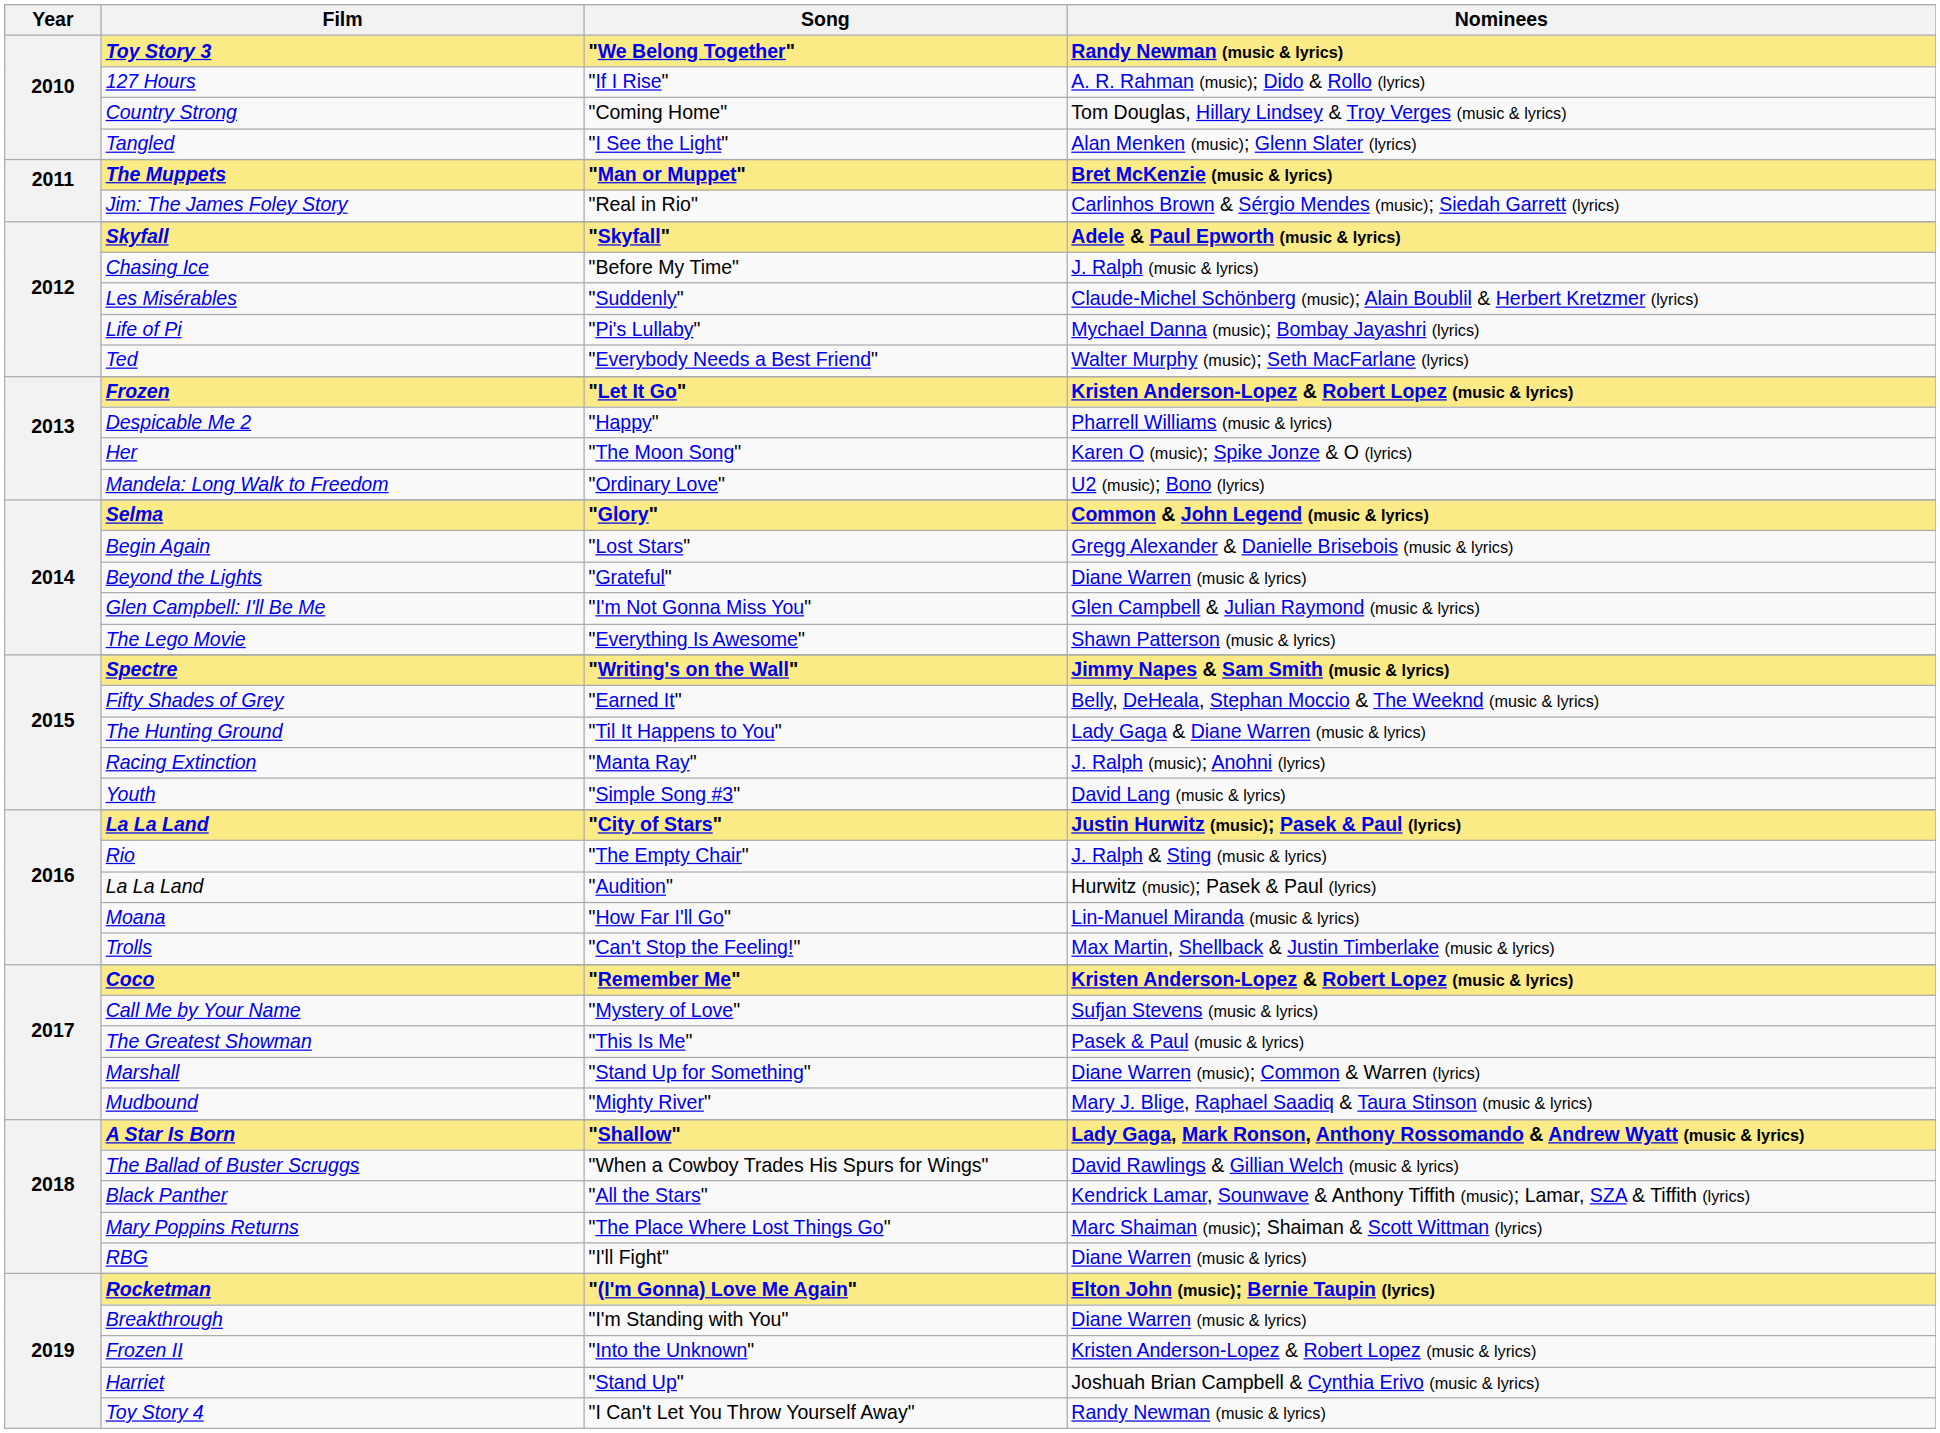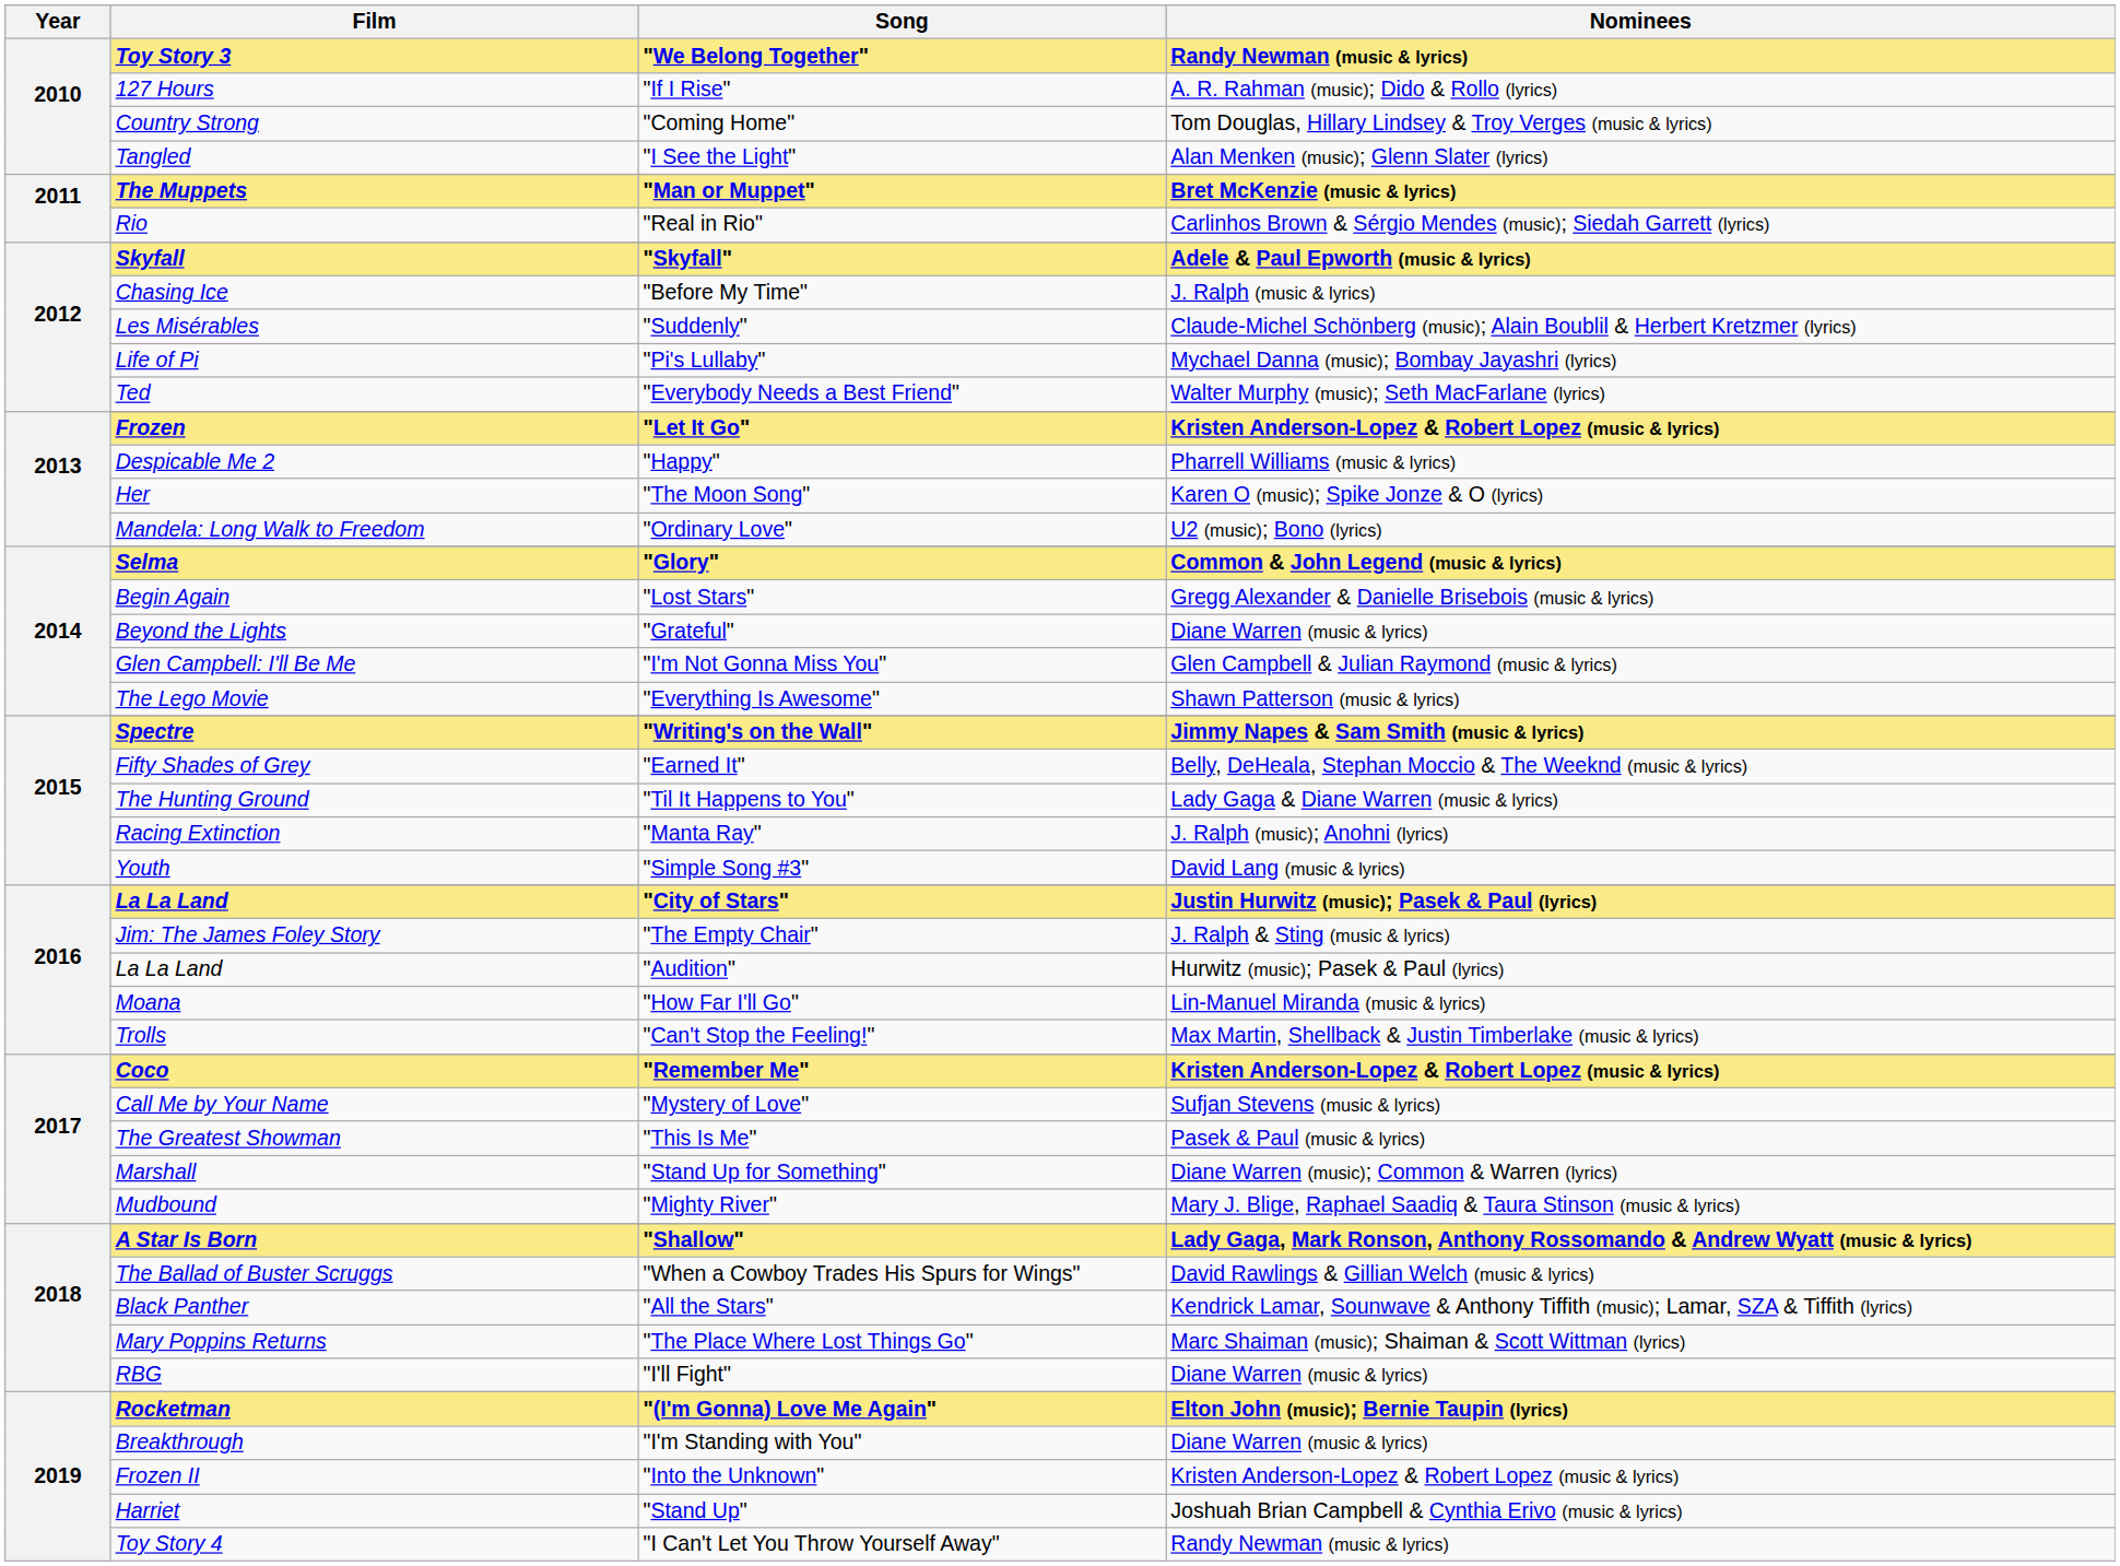 <table class="wikitable" style="width:100%">
 <tr bgcolor="#bebebe">
 <th width="5%">Year</th>
 <th width="25%">Film</th>
 <th width="25%">Song</th>
 <th width="45%">Nominees</th>
 </tr>
 <tr style="background:#FAEB86">
 <th rowspan="4">2010<br> <br></th>
 <td><strong><em><a href='#'>Toy Story 3</a></em></strong></td>
 <td><strong>"<a href='#'>We Belong Together</a>"</strong></td>
 <td><strong><a href='#'>Randy Newman</a> <small>(music & lyrics)</small></strong></td>
 </tr>
 <tr>
 <td><em><a href='#'>127 Hours</a></em></td>
 <td>"<a href='#'>If I Rise</a>"</td>
 <td><a href='#'>A. R. Rahman</a> <small>(music)</small>; <a href='#'>Dido</a> & <a href='#'>Rollo</a> <small>(lyrics)</small></td>
 </tr>
 <tr>
 <td><em><a href='#'>Country Strong</a></em></td>
 <td>"Coming Home"</td>
 <td>Tom Douglas, <a href='#'>Hillary Lindsey</a> & <a href='#'>Troy Verges</a> <small>(music & lyrics)</small> </td>
 </tr>
 <tr>
 <td><em><a href='#'>Tangled</a></em></td>
 <td>"<a href='#'>I See the Light</a>"</td>
 <td><a href='#'>Alan Menken</a> <small>(music)</small>; <a href='#'>Glenn Slater</a> <small>(lyrics)</small></td>
 </tr>
 <tr>
 <th rowspan="3" style="text-align:center">2011<br> <br></th>
 </tr>
 <tr style="background:#FAEB86">
 <td><strong><em><a href='#'>The Muppets</a></em></strong></td>
 <td><strong>"<a href='#'>Man or Muppet</a>"</strong></td>
 <td><strong><a href='#'>Bret McKenzie</a> <small>(music & lyrics)</small></strong></td>
 </tr>
 <tr>
-<td><em><a href='#'>Jim: The James Foley Story</a></em></td>
+<td><em><a href='#'>Rio</a></em></td>
 <td>"Real in Rio"</td>
 <td><a href='#'>Carlinhos Brown</a> & <a href='#'>Sérgio Mendes</a> <small>(music)</small>; <a href='#'>Siedah Garrett</a> <small>(lyrics)</small></td>
 </tr>
 <tr>
 <th rowspan="6" style="text-align:center">2012<br> <br></th>
 </tr>
 <tr style="background:#FAEB86">
 <td><strong><em><a href='#'>Skyfall</a></em></strong></td>
 <td><strong>"<a href='#'>Skyfall</a>"</strong></td>
 <td><strong><a href='#'>Adele</a> & <a href='#'>Paul Epworth</a> <small>(music & lyrics)</small></strong></td>
 </tr>
 <tr>
 <td><em><a href='#'>Chasing Ice</a></em></td>
 <td>"Before My Time"</td>
 <td><a href='#'>J. Ralph</a> <small>(music & lyrics)</small></td>
 </tr>
 <tr>
 <td><em><a href='#'>Les Misérables</a></em></td>
 <td>"<a href='#'>Suddenly</a>"</td>
 <td><a href='#'>Claude-Michel Schönberg</a> <small>(music)</small>; <a href='#'>Alain Boublil</a> & <a href='#'>Herbert Kretzmer</a> <small>(lyrics)</small></td>
 </tr>
 <tr>
 <td><em><a href='#'>Life of Pi</a></em></td>
 <td>"<a href='#'>Pi's Lullaby</a>"</td>
 <td><a href='#'>Mychael Danna</a> <small>(music)</small>; <a href='#'>Bombay Jayashri</a> <small>(lyrics)</small></td>
 </tr>
 <tr>
 <td><em><a href='#'>Ted</a></em></td>
 <td>"<a href='#'>Everybody Needs a Best Friend</a>"</td>
 <td><a href='#'>Walter Murphy</a> <small>(music)</small>; <a href='#'>Seth MacFarlane</a> <small>(lyrics)</small></td>
 </tr>
 <tr>
 <th rowspan="5" style="text-align:center">2013<br> <br></th>
 </tr>
 <tr style="background:#FAEB86">
 <td><strong><em><a href='#'>Frozen</a></em></strong></td>
 <td><strong>"<a href='#'>Let It Go</a>"</strong></td>
 <td><strong><a href='#'>Kristen Anderson-Lopez</a> & <a href='#'>Robert Lopez</a> <small>(music & lyrics)</small></strong></td>
 </tr>
 <tr>
 <td><em><a href='#'>Despicable Me 2</a></em></td>
 <td>"<a href='#'>Happy</a>"</td>
 <td><a href='#'>Pharrell Williams</a> <small>(music & lyrics)</small></td>
 </tr>
 <tr>
 <td><em><a href='#'>Her</a></em></td>
 <td>"<a href='#'>The Moon Song</a>"</td>
 <td><a href='#'>Karen O</a> <small>(music)</small>; <a href='#'>Spike Jonze</a> & O <small>(lyrics)</small></td>
 </tr>
 <tr>
 <td><em><a href='#'>Mandela: Long Walk to Freedom</a></em></td>
 <td>"<a href='#'>Ordinary Love</a>"</td>
 <td><a href='#'>U2</a> <small>(music)</small>; <a href='#'>Bono</a> <small>(lyrics)</small></td>
 </tr>
 <tr>
 <th rowspan="6" style="text-align:center">2014<br></th>
 </tr>
 <tr style="background:#FAEB86">
 <td><strong><em><a href='#'>Selma</a></em></strong></td>
 <td><strong>"<a href='#'>Glory</a>"</strong></td>
 <td><strong><a href='#'>Common</a> & <a href='#'>John Legend</a> <small>(music & lyrics)</small></strong></td>
 </tr>
 <tr>
 <td><em><a href='#'>Begin Again</a></em></td>
 <td>"<a href='#'>Lost Stars</a>"</td>
 <td><a href='#'>Gregg Alexander</a> & <a href='#'>Danielle Brisebois</a> <small>(music & lyrics)</small></td>
 </tr>
 <tr>
 <td><em><a href='#'>Beyond the Lights</a></em></td>
 <td>"<a href='#'>Grateful</a>"</td>
 <td><a href='#'>Diane Warren</a> <small>(music & lyrics)</small></td>
 </tr>
 <tr>
 <td><em><a href='#'>Glen Campbell: I'll Be Me</a></em></td>
 <td>"<a href='#'>I'm Not Gonna Miss You</a>"</td>
 <td><a href='#'>Glen Campbell</a> & <a href='#'>Julian Raymond</a> <small>(music & lyrics)</small></td>
 </tr>
 <tr>
 <td><em><a href='#'>The Lego Movie</a></em></td>
 <td>"<a href='#'>Everything Is Awesome</a>"</td>
 <td><a href='#'>Shawn Patterson</a> <small>(music & lyrics)</small></td>
 </tr>
 <tr>
 <th rowspan="6" style="text-align:center">2015<br> <br></th>
 </tr>
 <tr style="background:#FAEB86">
 <td><strong><em><a href='#'>Spectre</a></em></strong></td>
 <td><strong>"<a href='#'>Writing's on the Wall</a>"</strong></td>
 <td><strong><a href='#'>Jimmy Napes</a> & <a href='#'>Sam Smith</a> <small>(music & lyrics)</small></strong></td>
 </tr>
 <tr>
 <td><em><a href='#'>Fifty Shades of Grey</a></em></td>
 <td>"<a href='#'>Earned It</a>"</td>
 <td><a href='#'>Belly</a>, <a href='#'>DeHeala</a>, <a href='#'>Stephan Moccio</a> & <a href='#'>The Weeknd</a> <small>(music & lyrics)</small></td>
 </tr>
 <tr>
 <td><em><a href='#'>The Hunting Ground</a></em></td>
 <td>"<a href='#'>Til It Happens to You</a>"</td>
 <td><a href='#'>Lady Gaga</a> & <a href='#'>Diane Warren</a> <small>(music & lyrics)</small></td>
 </tr>
 <tr>
 <td><em><a href='#'>Racing Extinction</a></em></td>
 <td>"<a href='#'>Manta Ray</a>"</td>
 <td><a href='#'>J. Ralph</a> <small>(music)</small>; <a href='#'>Anohni</a> <small>(lyrics)</small></td>
 </tr>
 <tr>
 <td><em><a href='#'>Youth</a></em></td>
 <td>"<a href='#'>Simple Song #3</a>"</td>
 <td><a href='#'>David Lang</a> <small>(music & lyrics)</small></td>
 </tr>
 <tr>
 <th rowspan="6" style="text-align:center">2016<br> <br></th>
 </tr>
 <tr style="background:#FAEB86">
 <td><strong><em><a href='#'>La La Land</a></em></strong></td>
 <td><strong>"<a href='#'>City of Stars</a>"</strong></td>
 <td><strong><a href='#'>Justin Hurwitz</a> <small>(music)</small>; <a href='#'>Pasek & Paul</a> <small>(lyrics)</small></strong></td>
 </tr>
 <tr>
-<td><em><a href='#'>Rio</a></em></td>
+<td><em><a href='#'>Jim: The James Foley Story</a></em></td>
 <td>"<a href='#'>The Empty Chair</a>"</td>
 <td><a href='#'>J. Ralph</a> & <a href='#'>Sting</a> <small>(music & lyrics)</small></td>
 </tr>
 <tr>
 <td><em>La La Land</em></td>
 <td>"<a href='#'>Audition</a>"</td>
 <td>Hurwitz <small>(music)</small>; Pasek & Paul <small>(lyrics)</small></td>
 </tr>
 <tr>
 <td><em><a href='#'>Moana</a></em></td>
 <td>"<a href='#'>How Far I'll Go</a>"</td>
 <td><a href='#'>Lin-Manuel Miranda</a> <small>(music & lyrics)</small></td>
 </tr>
 <tr>
 <td><em><a href='#'>Trolls</a></em></td>
 <td>"<a href='#'>Can't Stop the Feeling!</a>"</td>
 <td><a href='#'>Max Martin</a>, <a href='#'>Shellback</a> & <a href='#'>Justin Timberlake</a> <small>(music & lyrics)</small></td>
 </tr>
 <tr>
 <th rowspan="6" style="text-align:center">2017<br> <br></th>
 </tr>
 <tr style="background:#FAEB86">
 <td><strong><em><a href='#'>Coco</a></em></strong></td>
 <td><strong>"<a href='#'>Remember Me</a>"</strong></td>
 <td><strong><a href='#'>Kristen Anderson-Lopez</a> & <a href='#'>Robert Lopez</a> <small>(music & lyrics)</small></strong></td>
 </tr>
 <tr>
 <td><em><a href='#'>Call Me by Your Name</a></em></td>
 <td>"<a href='#'>Mystery of Love</a>"</td>
 <td><a href='#'>Sufjan Stevens</a> <small>(music & lyrics)</small></td>
 </tr>
 <tr>
 <td><em><a href='#'>The Greatest Showman</a></em></td>
 <td>"<a href='#'>This Is Me</a>"</td>
 <td><a href='#'>Pasek & Paul</a> <small>(music & lyrics)</small></td>
 </tr>
 <tr>
 <td><em><a href='#'>Marshall</a></em></td>
 <td>"<a href='#'>Stand Up for Something</a>"</td>
 <td><a href='#'>Diane Warren</a> <small>(music)</small>; <a href='#'>Common</a> & Warren <small>(lyrics)</small></td>
 </tr>
 <tr>
 <td><em><a href='#'>Mudbound</a></em></td>
 <td>"<a href='#'>Mighty River</a>"</td>
 <td><a href='#'>Mary J. Blige</a>, <a href='#'>Raphael Saadiq</a> & <a href='#'>Taura Stinson</a> <small>(music & lyrics)</small></td>
 </tr>
 <tr>
 <th rowspan="6" style="text-align:center">2018<br> <br></th>
 </tr>
 <tr style="background:#FAEB86">
 <td><strong><em><a href='#'>A Star Is Born</a></em></strong></td>
 <td><strong>"<a href='#'>Shallow</a>"</strong></td>
 <td><strong><a href='#'>Lady Gaga</a>, <a href='#'>Mark Ronson</a>, <a href='#'>Anthony Rossomando</a> & <a href='#'>Andrew Wyatt</a> </strong> <small><strong>(music & lyrics)</strong></small></td>
 </tr>
 <tr>
 <td><em><a href='#'>The Ballad of Buster Scruggs</a></em></td>
 <td>"When a Cowboy Trades His Spurs for Wings"</td>
 <td><a href='#'>David Rawlings</a> & <a href='#'>Gillian Welch</a> <small>(music & lyrics)</small></td>
 </tr>
 <tr>
 <td><em><a href='#'>Black Panther</a></em></td>
 <td>"<a href='#'>All the Stars</a>"</td>
 <td><a href='#'>Kendrick Lamar</a>, <a href='#'>Sounwave</a> & Anthony Tiffith <small>(music)</small>; Lamar, <a href='#'>SZA</a> & Tiffith <small>(lyrics)</small></td>
 </tr>
 <tr>
 <td><em><a href='#'>Mary Poppins Returns</a></em></td>
 <td>"<a href='#'>The Place Where Lost Things Go</a>"</td>
 <td><a href='#'>Marc Shaiman</a> <small>(music)</small>; Shaiman & <a href='#'>Scott Wittman</a> <small>(lyrics)</small></td>
 </tr>
 <tr>
 <td><em><a href='#'>RBG</a></em></td>
 <td>"I'll Fight"</td>
 <td><a href='#'>Diane Warren</a> <small>(music & lyrics)</small></td>
 </tr>
 <tr>
 <th rowspan="6" style="text-align:center">2019<br></th>
 </tr>
 <tr style="background:#FAEB86">
 <td><strong><em><a href='#'>Rocketman</a></em></strong></td>
 <td><strong>"<a href='#'>(I'm Gonna) Love Me Again</a>"</strong></td>
 <td><strong><a href='#'>Elton John</a> <small>(music)</small>; <a href='#'>Bernie Taupin</a> <small>(lyrics)</small></strong></td>
 </tr>
 <tr>
 <td><em><a href='#'>Breakthrough</a></em></td>
 <td>"I'm Standing with You"</td>
 <td><a href='#'>Diane Warren</a> <small>(music & lyrics)</small></td>
 </tr>
 <tr>
 <td><em><a href='#'>Frozen II</a></em></td>
 <td>"<a href='#'>Into the Unknown</a>"</td>
 <td><a href='#'>Kristen Anderson-Lopez</a> & <a href='#'>Robert Lopez</a> <small>(music & lyrics)</small></td>
 </tr>
 <tr>
 <td><em><a href='#'>Harriet</a></em></td>
 <td>"<a href='#'>Stand Up</a>"</td>
 <td>Joshuah Brian Campbell & <a href='#'>Cynthia Erivo</a> <small>(music & lyrics)</small></td>
 </tr>
 <tr>
 <td><em><a href='#'>Toy Story 4</a></em></td>
 <td>"I Can't Let You Throw Yourself Away"</td>
 <td><a href='#'>Randy Newman</a> <small>(music & lyrics)</small></td>
 </tr>
 </table>
